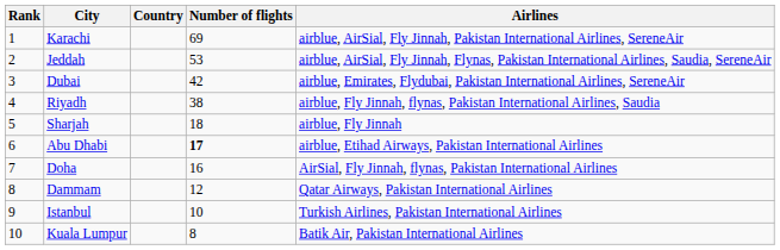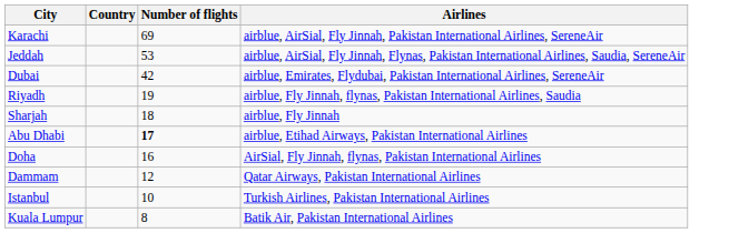 <table class="wikitable sortable" width=align=>
 <tr>
-<th>Rank</th>
 <th>City</th>
 <th>Country</th>
 <th>Number of flights</th>
 <th>Airlines</th>
 </tr>
 <tr>
-<td>1</td>
 <td><a href='#'>Karachi</a></td>
 <td></td>
 <td>69</td>
 <td><a href='#'>airblue</a>, <a href='#'>AirSial</a>, <a href='#'>Fly Jinnah</a>, <a href='#'>Pakistan International Airlines</a>, <a href='#'>SereneAir</a></td>
 </tr>
 <tr>
-<td>2</td>
 <td><a href='#'>Jeddah</a></td>
 <td></td>
 <td>53</td>
 <td><a href='#'>airblue</a>, <a href='#'>AirSial</a>, <a href='#'>Fly Jinnah</a>, <a href='#'>Flynas</a>, <a href='#'>Pakistan International Airlines</a>, <a href='#'>Saudia</a>, <a href='#'>SereneAir</a></td>
 </tr>
 <tr>
-<td>3</td>
 <td><a href='#'>Dubai</a></td>
 <td></td>
 <td>42</td>
 <td><a href='#'>airblue</a>, <a href='#'>Emirates</a>, <a href='#'>Flydubai</a>, <a href='#'>Pakistan International Airlines</a>, <a href='#'>SereneAir</a></td>
 </tr>
 <tr>
-<td>4</td>
 <td><a href='#'>Riyadh</a></td>
 <td></td>
-<td>38</td>
+<td>19</td>
 <td><a href='#'>airblue</a>, <a href='#'>Fly Jinnah</a>, <a href='#'>flynas</a>, <a href='#'>Pakistan International Airlines</a>, <a href='#'>Saudia</a></td>
 </tr>
 <tr>
-<td>5</td>
 <td><a href='#'>Sharjah</a></td>
 <td></td>
 <td>18</td>
 <td><a href='#'>airblue</a>, <a href='#'>Fly Jinnah</a></td>
 </tr>
 <tr>
-<td>6</td>
 <td><a href='#'>Abu Dhabi</a></td>
 <td></td>
 <td><strong>17</strong></td>
 <td><a href='#'>airblue</a>, <a href='#'>Etihad Airways</a>, <a href='#'>Pakistan International Airlines</a></td>
 </tr>
 <tr>
-<td>7</td>
 <td><a href='#'>Doha</a></td>
 <td></td>
 <td>16</td>
 <td><a href='#'>AirSial</a>, <a href='#'>Fly Jinnah</a>, <a href='#'>flynas</a>, <a href='#'>Pakistan International Airlines</a></td>
 </tr>
 <tr>
-<td>8</td>
 <td><a href='#'>Dammam</a></td>
 <td></td>
 <td>12</td>
 <td><a href='#'>Qatar Airways</a>, <a href='#'>Pakistan International Airlines</a></td>
 </tr>
 <tr>
-<td>9</td>
 <td><a href='#'>Istanbul</a></td>
 <td></td>
 <td>10</td>
 <td><a href='#'>Turkish Airlines</a>, <a href='#'>Pakistan International Airlines</a></td>
 </tr>
 <tr>
-<td>10</td>
 <td><a href='#'>Kuala Lumpur</a></td>
 <td></td>
 <td>8</td>
 <td><a href='#'>Batik Air</a>, <a href='#'>Pakistan International Airlines</a></td>
 </tr>
 </table>
